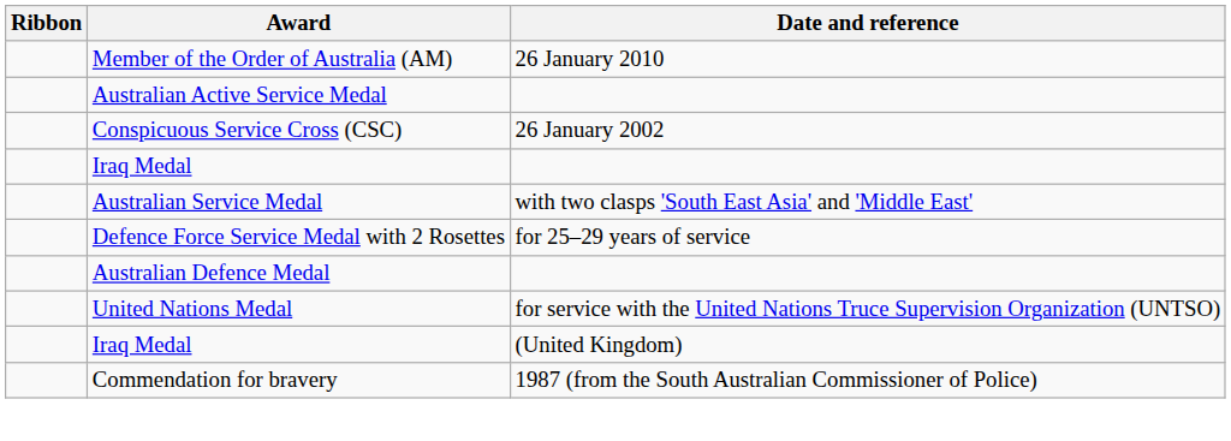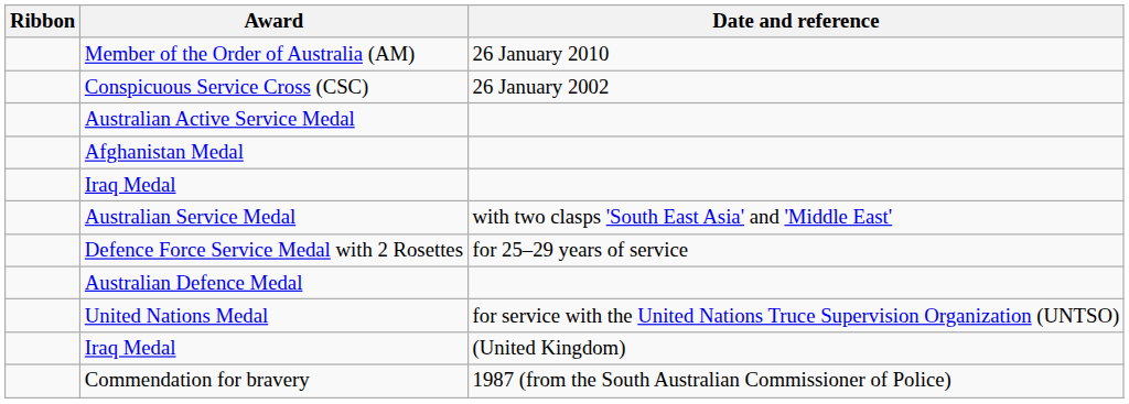 <table class="wikitable">
 <tr>
 <th>Ribbon</th>
 <th>Award</th>
 <th>Date and reference</th>
 </tr>
 <tr>
 <td></td>
 <td><a href='#'>Member of the Order of Australia</a> (AM)</td>
 <td>26 January 2010</td>
 </tr>
 <tr>
 <td></td>
+<td><a href='#'>Conspicuous Service Cross</a> (CSC)</td>
+<td>26 January 2002</td>
+</tr>
+<tr>
+<td></td>
 <td><a href='#'>Australian Active Service Medal</a></td>
 <td></td>
 </tr>
 <tr>
 <td></td>
-<td><a href='#'>Conspicuous Service Cross</a> (CSC)</td>
-<td>26 January 2002</td>
+<td><a href='#'>Afghanistan Medal</a></td>
+<td></td>
 </tr>
 <tr>
 <td></td>
 <td><a href='#'>Iraq Medal</a></td>
 <td></td>
 </tr>
 <tr>
 <td></td>
 <td><a href='#'>Australian Service Medal</a></td>
 <td>with two clasps <a href='#'>'South East Asia'</a> and <a href='#'>'Middle East'</a></td>
 </tr>
 <tr>
 <td></td>
 <td><a href='#'>Defence Force Service Medal</a> with 2 Rosettes</td>
 <td>for 25–29 years of service</td>
 </tr>
 <tr>
 <td></td>
 <td><a href='#'>Australian Defence Medal</a></td>
 <td></td>
 </tr>
 <tr>
 <td></td>
 <td><a href='#'>United Nations Medal</a></td>
 <td>for service with the <a href='#'>United Nations Truce Supervision Organization</a> (UNTSO)</td>
 </tr>
 <tr>
 <td></td>
 <td><a href='#'>Iraq Medal</a></td>
 <td>(United Kingdom)</td>
 </tr>
 <tr>
 <td></td>
 <td>Commendation for bravery</td>
 <td>1987 (from the South Australian Commissioner of Police)</td>
 </tr>
 </table>
